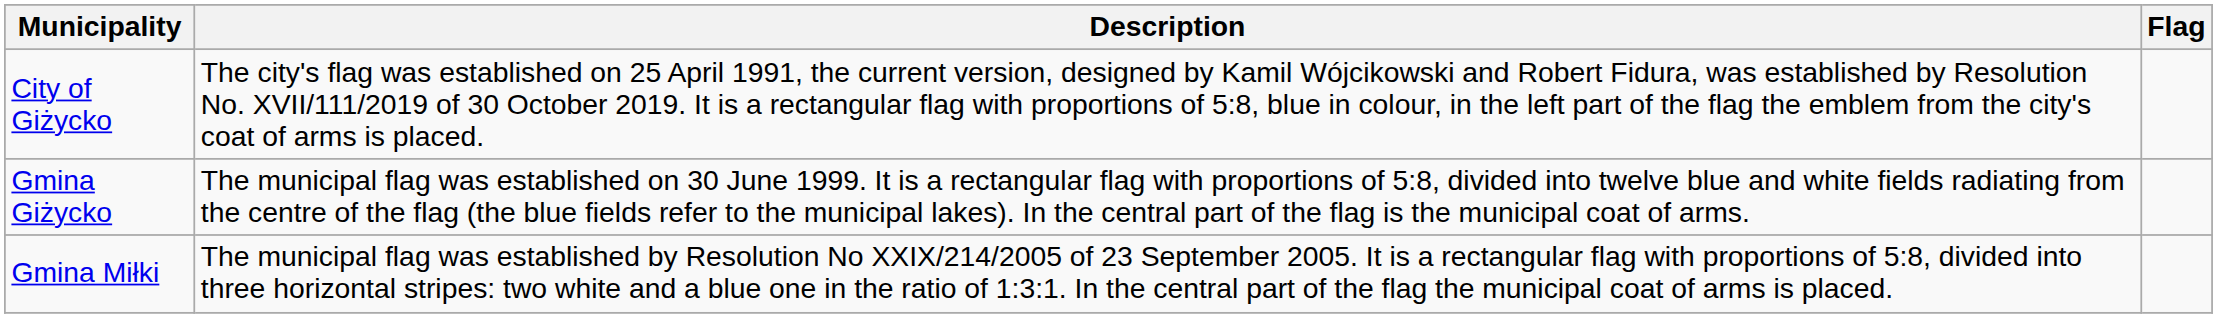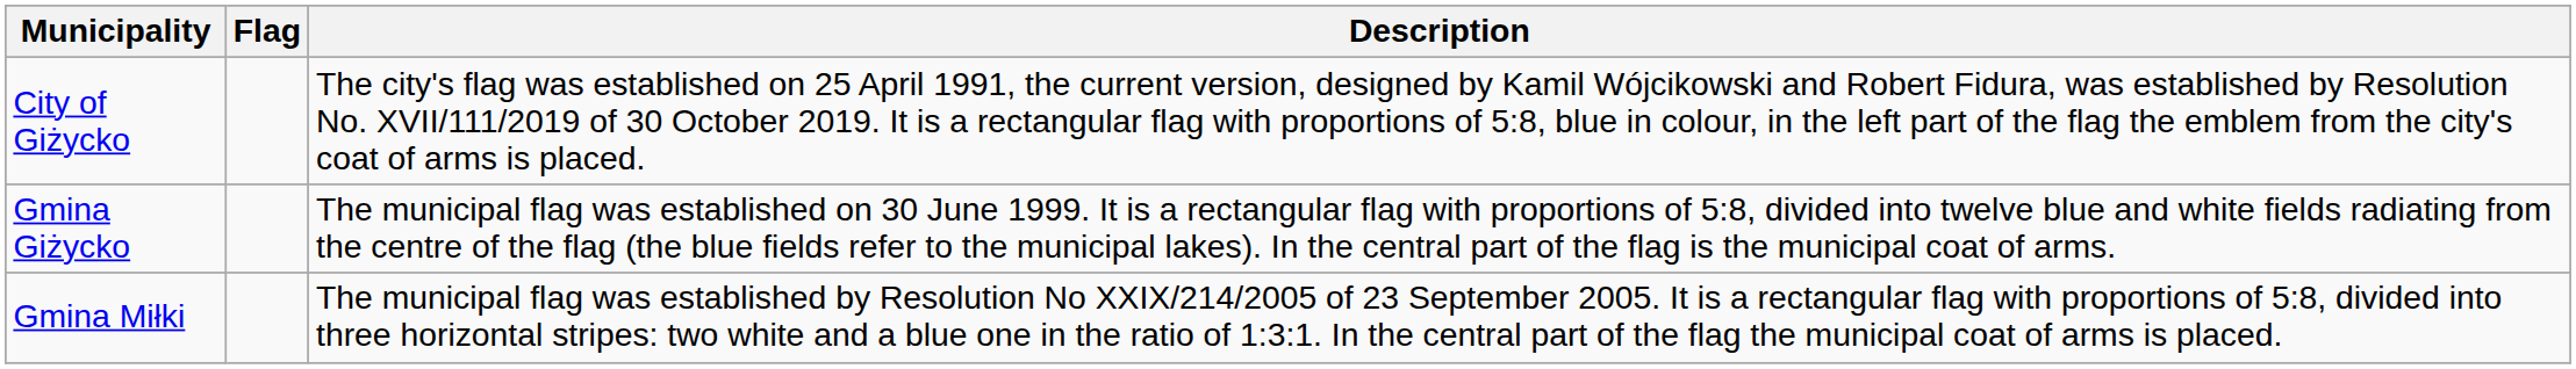 <table class="wikitable">
 <tr>
 <th>Municipality</th>
+<th>Flag</th>
 <th>Description</th>
-<th>Flag</th>
 </tr>
 <tr>
 <td><a href='#'>City of Giżycko</a></td>
+<td></td>
 <td>The city's flag was established on 25 April 1991, the current version, designed by Kamil Wójcikowski and Robert Fidura, was established by Resolution No. XVII/111/2019 of 30 October 2019. It is a rectangular flag with proportions of 5:8, blue in colour, in the left part of the flag the emblem from the city's coat of arms is placed.</td>
-<td></td>
 </tr>
 <tr>
 <td><a href='#'>Gmina Giżycko</a></td>
+<td></td>
 <td>The municipal flag was established on 30 June 1999. It is a rectangular flag with proportions of 5:8, divided into twelve blue and white fields radiating from the centre of the flag (the blue fields refer to the municipal lakes). In the central part of the flag is the municipal coat of arms.</td>
-<td></td>
 </tr>
 <tr>
 <td><a href='#'>Gmina Miłki</a></td>
+<td></td>
 <td>The municipal flag was established by Resolution No XXIX/214/2005 of 23 September 2005. It is a rectangular flag with proportions of 5:8, divided into three horizontal stripes: two white and a blue one in the ratio of 1:3:1. In the central part of the flag the municipal coat of arms is placed.</td>
-<td></td>
 </tr>
 </table>
